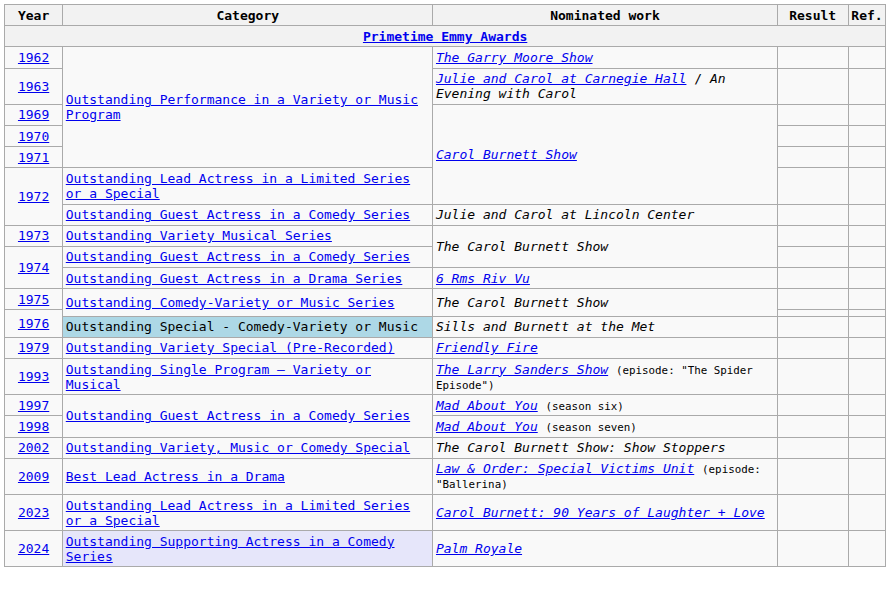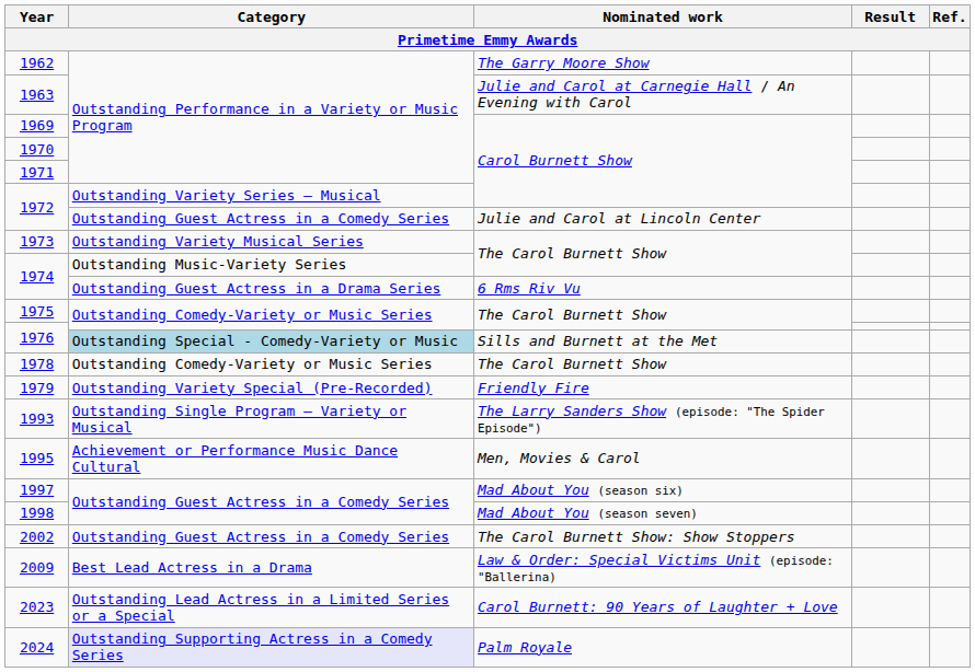 <table class=wikitable sortable>
 <tr>
 <th scope="col" style="width:4em;">Year</th>
 <th scope="col" style="width:28em;">Category</th>
 <th scope="col" style="width:26em;">Nominated work</th>
 <th scope="col" style="width:5em;">Result</th>
 <th>Ref.</th>
 </tr>
 <tr>
 <th colspan=5><a href='#'>Primetime Emmy Awards</a></th>
 </tr>
 <tr>
 <td style="text-align:center;"><a href='#'>1962</a></td>
 <td rowspan="5"><a href='#'>Outstanding Performance in a Variety or Music Program</a></td>
 <td><em><a href='#'>The Garry Moore Show</a></em></td>
 <td></td>
 <td style="text-align:center;"></td>
 </tr>
 <tr>
 <td style="text-align:center;"><a href='#'>1963</a></td>
 <td><em><a href='#'>Julie and Carol at Carnegie Hall</a></em> / <em>An Evening with Carol</em></td>
 <td></td>
 <td style="text-align:center;"></td>
 </tr>
 <tr>
 <td style="text-align:center;"><a href='#'>1969</a></td>
 <td rowspan=4><em><a href='#'>Carol Burnett Show</a></em></td>
 <td></td>
 <td style="text-align:center;"></td>
 </tr>
 <tr>
 <td style="text-align:center;"><a href='#'>1970</a></td>
 <td></td>
 <td style="text-align:center;"></td>
 </tr>
 <tr>
 <td style="text-align:center;"><a href='#'>1971</a></td>
 <td></td>
 <td style="text-align:center;"></td>
 </tr>
 <tr>
 <td style="text-align:center;", rowspan="2"><a href='#'>1972</a></td>
-<td><a href='#'>Outstanding Lead Actress in a Limited Series or a Special</a></td>
+<td><a href='#'>Outstanding Variety Series – Musical</a></td>
 <td></td>
 <td style="text-align:center;"></td>
 </tr>
 <tr>
 <td><a href='#'>Outstanding Guest Actress in a Comedy Series</a></td>
 <td><em>Julie and Carol at Lincoln Center</em></td>
 <td></td>
 <td style="text-align:center;"></td>
 </tr>
 <tr>
 <td style="text-align:center;"><a href='#'>1973</a></td>
 <td><a href='#'>Outstanding Variety Musical Series</a></td>
 <td rowspan="2"><em>The Carol Burnett Show</em></td>
 <td></td>
 <td style="text-align:center;"></td>
 </tr>
 <tr>
 <td style="text-align:center;", rowspan="2"><a href='#'>1974</a></td>
-<td><a href='#'>Outstanding Guest Actress in a Comedy Series</a></td>
+<td>Outstanding Music-Variety Series</td>
 <td></td>
 <td style="text-align:center;"></td>
 </tr>
 <tr>
 <td><a href='#'>Outstanding Guest Actress in a Drama Series</a></td>
 <td><em><a href='#'>6 Rms Riv Vu</a></em></td>
 <td></td>
 <td style="text-align:center;"></td>
 </tr>
 <tr>
 <td style="text-align:center;"><a href='#'>1975</a></td>
 <td rowspan="2"><a href='#'>Outstanding Comedy-Variety or Music Series</a></td>
 <td rowspan="2"><em>The Carol Burnett Show</em></td>
 <td></td>
 <td style="text-align:center;"></td>
 </tr>
 <tr>
 <td style="text-align:center;", rowspan="2"><a href='#'>1976</a></td>
 <td></td>
 <td style="text-align:center;"></td>
 </tr>
 <tr>
 <td style="background: lightblue;">Outstanding Special - Comedy-Variety or Music</td>
 <td><em>Sills and Burnett at the Met</em></td>
 <td></td>
 <td style="text-align:center;"></td>
 </tr>
 <tr>
+<td style="text-align:center;"><a href='#'>1978</a></td>
+<td>Outstanding Comedy-Variety or Music Series</td>
+<td><em>The Carol Burnett Show</em></td>
+<td></td>
+<td style="text-align:center;"></td>
+</tr>
+<tr>
 <td style="text-align:center;"><a href='#'>1979</a></td>
 <td><a href='#'>Outstanding Variety Special (Pre-Recorded)</a></td>
 <td><em><a href='#'>Friendly Fire</a></em></td>
 <td></td>
 <td style="text-align:center;"></td>
 </tr>
 <tr>
 <td style="text-align:center;"><a href='#'>1993</a></td>
 <td><a href='#'>Outstanding Single Program – Variety or Musical</a></td>
 <td><em><a href='#'>The Larry Sanders Show</a></em> <small> (episode: "The Spider Episode") </small></td>
+<td></td>
+<td style="text-align:center;"></td>
+</tr>
+<tr>
+<td style="text-align:center;"><a href='#'>1995</a></td>
+<td><a href='#'>Achievement or Performance Music Dance Cultural</a></td>
+<td><em>Men, Movies & Carol</em></td>
 <td></td>
 <td style="text-align:center;"></td>
 </tr>
 <tr>
 <td style="text-align:center;"><a href='#'>1997</a></td>
 <td rowspan=2><a href='#'>Outstanding Guest Actress in a Comedy Series</a></td>
 <td rowspan=1><em><a href='#'>Mad About You</a></em> <small> (season six) </small></td>
 <td></td>
 <td style="text-align:center;"></td>
 </tr>
 <tr>
 <td style="text-align:center;"><a href='#'>1998</a></td>
 <td><em><a href='#'>Mad About You</a></em> <small> (season seven) </small></td>
 <td></td>
 <td style="text-align:center;"></td>
 </tr>
 <tr>
 <td style="text-align:center;"><a href='#'>2002</a></td>
-<td><a href='#'>Outstanding Variety, Music or Comedy Special</a></td>
+<td><a href='#'>Outstanding Guest Actress in a Comedy Series</a></td>
 <td><em>The Carol Burnett Show: Show Stoppers</em></td>
 <td></td>
 <td style="text-align:center;"></td>
 </tr>
 <tr>
 <td style="text-align:center;"><a href='#'>2009</a></td>
 <td><a href='#'>Best Lead Actress in a Drama</a></td>
 <td><em><a href='#'>Law & Order: Special Victims Unit</a></em> <small> (episode: "Ballerina) </small></td>
 <td></td>
 <td style="text-align:center;"></td>
 </tr>
 <tr>
 <td style="text-align:center;"><a href='#'>2023</a></td>
 <td><a href='#'>Outstanding Lead Actress in a Limited Series or a Special</a></td>
 <td><em><a href='#'>Carol Burnett: 90 Years of Laughter + Love</a></em></td>
 <td></td>
 <td style="text-align:center;"></td>
 </tr>
 <tr>
 <td style="text-align:center;"><a href='#'>2024</a></td>
 <td style="background: lavender;"><a href='#'>Outstanding Supporting Actress in a Comedy Series</a></td>
 <td><em><a href='#'>Palm Royale</a></em></td>
 <td></td>
 <td style="text-align:center;"></td>
 </tr>
 <tr>
 </tr>
 </table>
